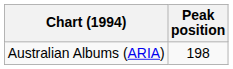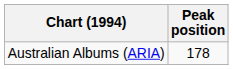 <table class="wikitable plainrowheaders">
 <tr>
 <th scope="col">Chart (1994)</th>
 <th scope="col">Peak<br>position</th>
 </tr>
 <tr>
 <td>Australian Albums (<a href='#'>ARIA</a>)</td>
-<td align="center">198</td>
+<td align="center">178</td>
 </tr>
 </table>
